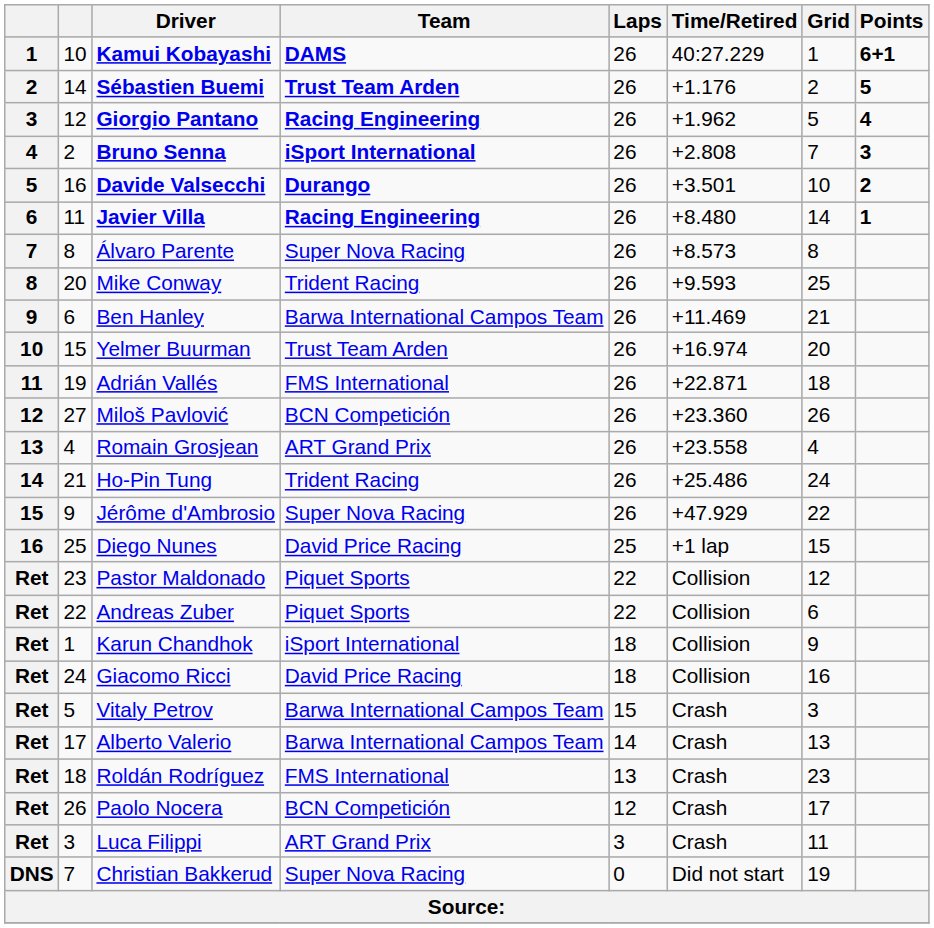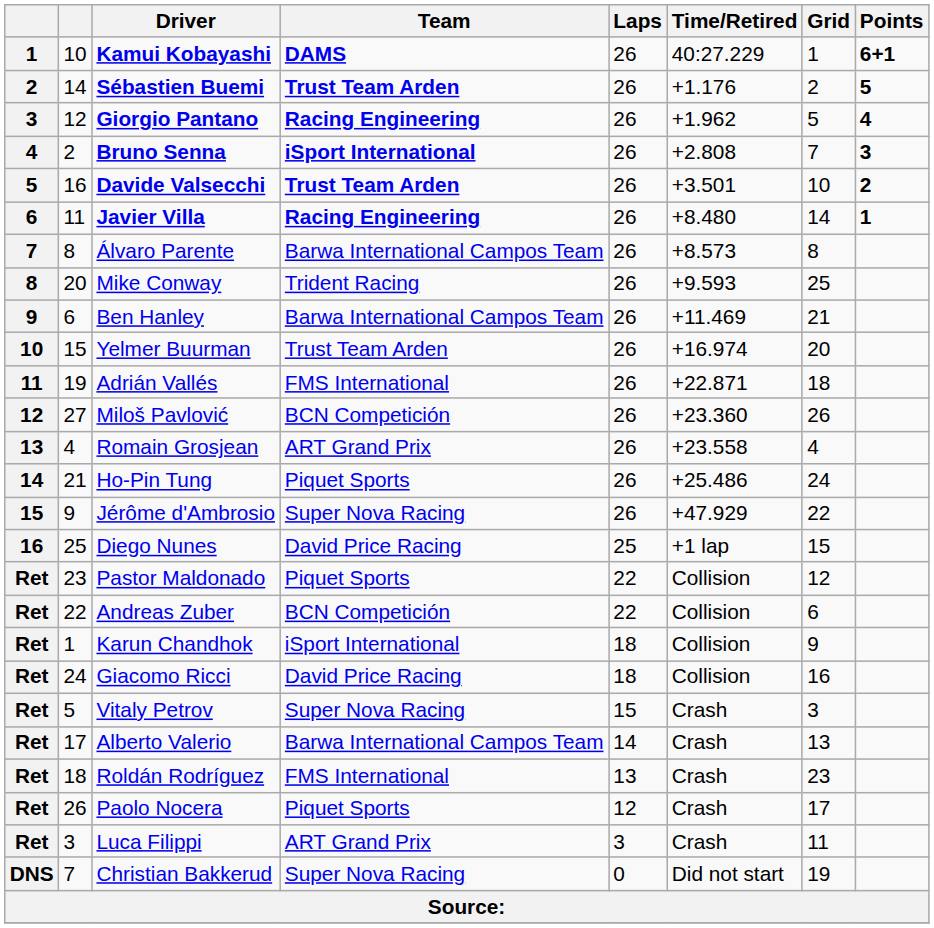 <table class="wikitable" style="font-size:85%">
 <tr>
 <th></th>
 <th></th>
 <th>Driver</th>
 <th>Team</th>
 <th>Laps</th>
 <th>Time/Retired</th>
 <th>Grid</th>
 <th>Points</th>
 </tr>
 <tr>
 <th>1</th>
 <td>10</td>
 <td> <strong><a href='#'>Kamui Kobayashi</a></strong></td>
 <td><strong><a href='#'>DAMS</a></strong></td>
 <td>26</td>
 <td>40:27.229</td>
 <td>1</td>
 <td><strong>6+1</strong></td>
 </tr>
 <tr>
 <th>2</th>
 <td>14</td>
 <td> <strong><a href='#'>Sébastien Buemi</a></strong></td>
 <td><strong><a href='#'>Trust Team Arden</a></strong></td>
 <td>26</td>
 <td>+1.176</td>
 <td>2</td>
 <td><strong>5</strong></td>
 </tr>
 <tr>
 <th>3</th>
 <td>12</td>
 <td> <strong><a href='#'>Giorgio Pantano</a></strong></td>
 <td><strong><a href='#'>Racing Engineering</a></strong></td>
 <td>26</td>
 <td>+1.962</td>
 <td>5</td>
 <td><strong>4</strong></td>
 </tr>
 <tr>
 <th>4</th>
 <td>2</td>
 <td> <strong><a href='#'>Bruno Senna</a></strong></td>
 <td><strong><a href='#'>iSport International</a></strong></td>
 <td>26</td>
 <td>+2.808</td>
 <td>7</td>
 <td><strong>3</strong></td>
 </tr>
 <tr>
 <th>5</th>
 <td>16</td>
 <td> <strong><a href='#'>Davide Valsecchi</a></strong></td>
-<td><strong><a href='#'>Durango</a></strong></td>
+<td><strong><a href='#'>Trust Team Arden</a></strong></td>
 <td>26</td>
 <td>+3.501</td>
 <td>10</td>
 <td><strong>2</strong></td>
 </tr>
 <tr>
 <th>6</th>
 <td>11</td>
 <td> <strong><a href='#'>Javier Villa</a></strong></td>
 <td><strong><a href='#'>Racing Engineering</a></strong></td>
 <td>26</td>
 <td>+8.480</td>
 <td>14</td>
 <td><strong>1</strong></td>
 </tr>
 <tr>
 <th>7</th>
 <td>8</td>
 <td> <a href='#'>Álvaro Parente</a></td>
-<td><a href='#'>Super Nova Racing</a></td>
+<td><a href='#'>Barwa International Campos Team</a></td>
 <td>26</td>
 <td>+8.573</td>
 <td>8</td>
 <td></td>
 </tr>
 <tr>
 <th>8</th>
 <td>20</td>
 <td> <a href='#'>Mike Conway</a></td>
 <td><a href='#'>Trident Racing</a></td>
 <td>26</td>
 <td>+9.593</td>
 <td>25</td>
 <td></td>
 </tr>
 <tr>
 <th>9</th>
 <td>6</td>
 <td> <a href='#'>Ben Hanley</a></td>
 <td><a href='#'>Barwa International Campos Team</a></td>
 <td>26</td>
 <td>+11.469</td>
 <td>21</td>
 <td></td>
 </tr>
 <tr>
 <th>10</th>
 <td>15</td>
 <td> <a href='#'>Yelmer Buurman</a></td>
 <td><a href='#'>Trust Team Arden</a></td>
 <td>26</td>
 <td>+16.974</td>
 <td>20</td>
 <td></td>
 </tr>
 <tr>
 <th>11</th>
 <td>19</td>
 <td> <a href='#'>Adrián Vallés</a></td>
 <td><a href='#'>FMS International</a></td>
 <td>26</td>
 <td>+22.871</td>
 <td>18</td>
 <td></td>
 </tr>
 <tr>
 <th>12</th>
 <td>27</td>
 <td> <a href='#'>Miloš Pavlović</a></td>
 <td><a href='#'>BCN Competición</a></td>
 <td>26</td>
 <td>+23.360</td>
 <td>26</td>
 <td></td>
 </tr>
 <tr>
 <th>13</th>
 <td>4</td>
 <td> <a href='#'>Romain Grosjean</a></td>
 <td><a href='#'>ART Grand Prix</a></td>
 <td>26</td>
 <td>+23.558</td>
 <td>4</td>
 <td></td>
 </tr>
 <tr>
 <th>14</th>
 <td>21</td>
 <td> <a href='#'>Ho-Pin Tung</a></td>
-<td><a href='#'>Trident Racing</a></td>
+<td><a href='#'>Piquet Sports</a></td>
 <td>26</td>
 <td>+25.486</td>
 <td>24</td>
 <td></td>
 </tr>
 <tr>
 <th>15</th>
 <td>9</td>
 <td> <a href='#'>Jérôme d'Ambrosio</a></td>
 <td><a href='#'>Super Nova Racing</a></td>
 <td>26</td>
 <td>+47.929</td>
 <td>22</td>
 <td></td>
 </tr>
 <tr>
 <th>16</th>
 <td>25</td>
 <td> <a href='#'>Diego Nunes</a></td>
 <td><a href='#'>David Price Racing</a></td>
 <td>25</td>
 <td>+1 lap</td>
 <td>15</td>
 <td></td>
 </tr>
 <tr>
 <th>Ret</th>
 <td>23</td>
 <td> <a href='#'>Pastor Maldonado</a></td>
 <td><a href='#'>Piquet Sports</a></td>
 <td>22</td>
 <td>Collision</td>
 <td>12</td>
 <td></td>
 </tr>
 <tr>
 <th>Ret</th>
 <td>22</td>
 <td> <a href='#'>Andreas Zuber</a></td>
-<td><a href='#'>Piquet Sports</a></td>
+<td><a href='#'>BCN Competición</a></td>
 <td>22</td>
 <td>Collision</td>
 <td>6</td>
 <td></td>
 </tr>
 <tr>
 <th>Ret</th>
 <td>1</td>
 <td> <a href='#'>Karun Chandhok</a></td>
 <td><a href='#'>iSport International</a></td>
 <td>18</td>
 <td>Collision</td>
 <td>9</td>
 <td></td>
 </tr>
 <tr>
 <th>Ret</th>
 <td>24</td>
 <td> <a href='#'>Giacomo Ricci</a></td>
 <td><a href='#'>David Price Racing</a></td>
 <td>18</td>
 <td>Collision</td>
 <td>16</td>
 <td></td>
 </tr>
 <tr>
 <th>Ret</th>
 <td>5</td>
 <td> <a href='#'>Vitaly Petrov</a></td>
-<td><a href='#'>Barwa International Campos Team</a></td>
+<td><a href='#'>Super Nova Racing</a></td>
 <td>15</td>
 <td>Crash</td>
 <td>3</td>
 <td></td>
 </tr>
 <tr>
 <th>Ret</th>
 <td>17</td>
 <td> <a href='#'>Alberto Valerio</a></td>
 <td><a href='#'>Barwa International Campos Team</a></td>
 <td>14</td>
 <td>Crash</td>
 <td>13</td>
 <td></td>
 </tr>
 <tr>
 <th>Ret</th>
 <td>18</td>
 <td> <a href='#'>Roldán Rodríguez</a></td>
 <td><a href='#'>FMS International</a></td>
 <td>13</td>
 <td>Crash</td>
 <td>23</td>
 <td></td>
 </tr>
 <tr>
 <th>Ret</th>
 <td>26</td>
 <td> <a href='#'>Paolo Nocera</a></td>
-<td><a href='#'>BCN Competición</a></td>
+<td><a href='#'>Piquet Sports</a></td>
 <td>12</td>
 <td>Crash</td>
 <td>17</td>
 <td></td>
 </tr>
 <tr>
 <th>Ret</th>
 <td>3</td>
 <td> <a href='#'>Luca Filippi</a></td>
 <td><a href='#'>ART Grand Prix</a></td>
 <td>3</td>
 <td>Crash</td>
 <td>11</td>
 <td></td>
 </tr>
 <tr>
 <th>DNS</th>
 <td>7</td>
 <td> <a href='#'>Christian Bakkerud</a></td>
 <td><a href='#'>Super Nova Racing</a></td>
 <td>0</td>
 <td>Did not start</td>
 <td>19</td>
 <td></td>
 </tr>
 <tr>
 <th colspan="8">Source:</th>
 </tr>
 <tr>
 </tr>
 </table>
